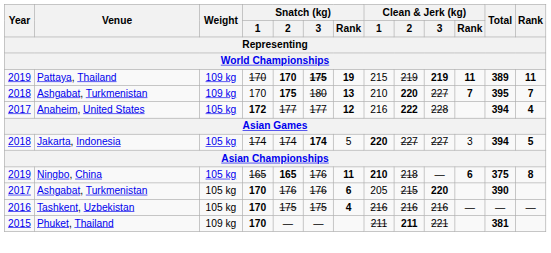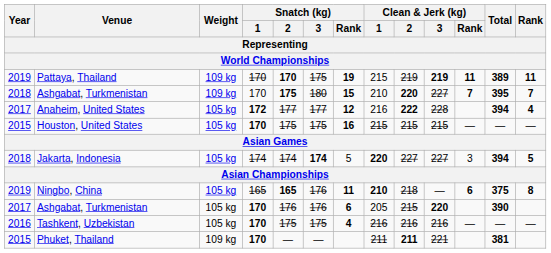 <table class = "wikitable" style="text-align:center;">
 <tr>
 <th rowspan=2 width=40>Year</th>
 <th rowspan=2 width=250>Venue</th>
 <th rowspan=2 width=60>Weight</th>
 <th colspan=4>Snatch (kg)</th>
 <th colspan=4>Clean & Jerk (kg)</th>
 <th rowspan=2 width=40>Total</th>
 <th rowspan=2 width=40>Rank</th>
 </tr>
 <tr>
 <th width=40>1</th>
 <th width=40>2</th>
 <th width=40>3</th>
 <th width=40>Rank</th>
 <th width=40>1</th>
 <th width=40>2</th>
 <th width=40>3</th>
 <th width=40>Rank</th>
 </tr>
 <tr>
 <th colspan=13>Representing </th>
 </tr>
 <tr>
 <th colspan=13><a href='#'>World Championships</a></th>
 </tr>
 <tr>
 <td><a href='#'>2019</a></td>
 <td align=left> <a href='#'>Pattaya</a>, <a href='#'>Thailand</a></td>
 <td><a href='#'>109 kg</a></td>
 <td><s>170</s></td>
 <td><strong>170</strong></td>
-<td><strong><s>175</s></strong></td>
+<td><s>175</s></td>
 <td><strong>19</strong></td>
 <td>215</td>
 <td><s>219</s></td>
 <td><strong>219</strong></td>
 <td><strong>11</strong></td>
 <td><strong>389</strong></td>
 <td><strong>11</strong></td>
 </tr>
 <tr>
 <td><a href='#'>2018</a></td>
 <td align=left> <a href='#'>Ashgabat</a>, <a href='#'>Turkmenistan</a></td>
 <td><a href='#'>109 kg</a></td>
 <td>170</td>
 <td><strong>175</strong></td>
 <td><s>180</s></td>
-<td><strong>13</strong></td>
+<td><strong>15</strong></td>
 <td>210</td>
 <td><strong>220</strong></td>
 <td><s>227</s></td>
 <td><strong>7</strong></td>
 <td><strong>395</strong></td>
 <td><strong>7</strong></td>
 </tr>
 <tr>
 <td><a href='#'>2017</a></td>
 <td align=left> <a href='#'>Anaheim</a>, <a href='#'>United States</a></td>
 <td><a href='#'>105 kg</a></td>
 <td><strong>172</strong></td>
 <td><s>177</s></td>
 <td><s>177</s></td>
 <td><strong>12</strong></td>
 <td>216</td>
 <td><strong>222</strong></td>
 <td><s>228</s></td>
 <td><strong></strong></td>
 <td><strong>394</strong></td>
 <td><strong>4</strong></td>
+</tr>
+<tr>
+<td><a href='#'>2015</a></td>
+<td align=left> <a href='#'>Houston</a>, <a href='#'>United States</a></td>
+<td><a href='#'>105 kg</a></td>
+<td><strong>170</strong></td>
+<td><s>175</s></td>
+<td><s>175</s></td>
+<td><strong>16</strong></td>
+<td><s>215</s></td>
+<td><s>215</s></td>
+<td><s>215</s></td>
+<td>—</td>
+<td>—</td>
+<td>—</td>
 </tr>
 <tr>
 <th colspan=13><a href='#'>Asian Games</a></th>
 </tr>
 <tr>
 <td><a href='#'>2018</a></td>
 <td align=left> <a href='#'>Jakarta</a>, <a href='#'>Indonesia</a></td>
 <td><a href='#'>105 kg</a></td>
 <td><s>174</s></td>
 <td><s>174</s></td>
 <td><strong>174</strong></td>
 <td>5</td>
 <td><strong>220</strong></td>
 <td><s>227</s></td>
 <td><s>227</s></td>
 <td>3</td>
 <td><strong>394</strong></td>
 <td><strong>5</strong></td>
 </tr>
 <tr>
 <th colspan=13><a href='#'>Asian Championships</a></th>
 </tr>
 <tr>
 <td><a href='#'>2019</a></td>
 <td align=left> <a href='#'>Ningbo</a>, <a href='#'>China</a></td>
 <td><a href='#'>105 kg</a></td>
 <td><s>165</s></td>
 <td><strong>165</strong></td>
 <td><s>176</s></td>
 <td><strong>11</strong></td>
 <td><strong>210</strong></td>
 <td><s>218</s></td>
 <td>—</td>
 <td><strong>6</strong></td>
 <td><strong>375</strong></td>
 <td><strong>8</strong></td>
 </tr>
 <tr>
 <td><a href='#'>2017</a></td>
 <td align=left> <a href='#'>Ashgabat</a>, <a href='#'>Turkmenistan</a></td>
 <td>105 kg</td>
 <td><strong>170</strong></td>
 <td><s>176</s></td>
 <td><s>176</s></td>
 <td><strong>6</strong></td>
 <td>205</td>
 <td><s>215</s></td>
 <td><strong>220</strong></td>
 <td><strong></strong></td>
 <td><strong>390</strong></td>
 <td><strong></strong></td>
 </tr>
 <tr>
 <td><a href='#'>2016</a></td>
 <td align=left> <a href='#'>Tashkent</a>, <a href='#'>Uzbekistan</a></td>
 <td>105 kg</td>
 <td><strong>170</strong></td>
 <td><s>175</s></td>
 <td><s>175</s></td>
 <td><strong>4</strong></td>
 <td><s>216</s></td>
 <td><s>216</s></td>
 <td><s>216</s></td>
 <td>—</td>
 <td>—</td>
 <td>—</td>
 </tr>
 <tr>
 <td><a href='#'>2015</a></td>
 <td align=left> <a href='#'>Phuket</a>, <a href='#'>Thailand</a></td>
 <td>109 kg</td>
 <td><strong>170</strong></td>
 <td>—</td>
 <td>—</td>
 <td><strong></strong></td>
 <td><s>211</s></td>
 <td><strong>211</strong></td>
 <td><s>221</s></td>
 <td><strong></strong></td>
 <td><strong>381</strong></td>
 <td><strong></strong></td>
 </tr>
 </table>
